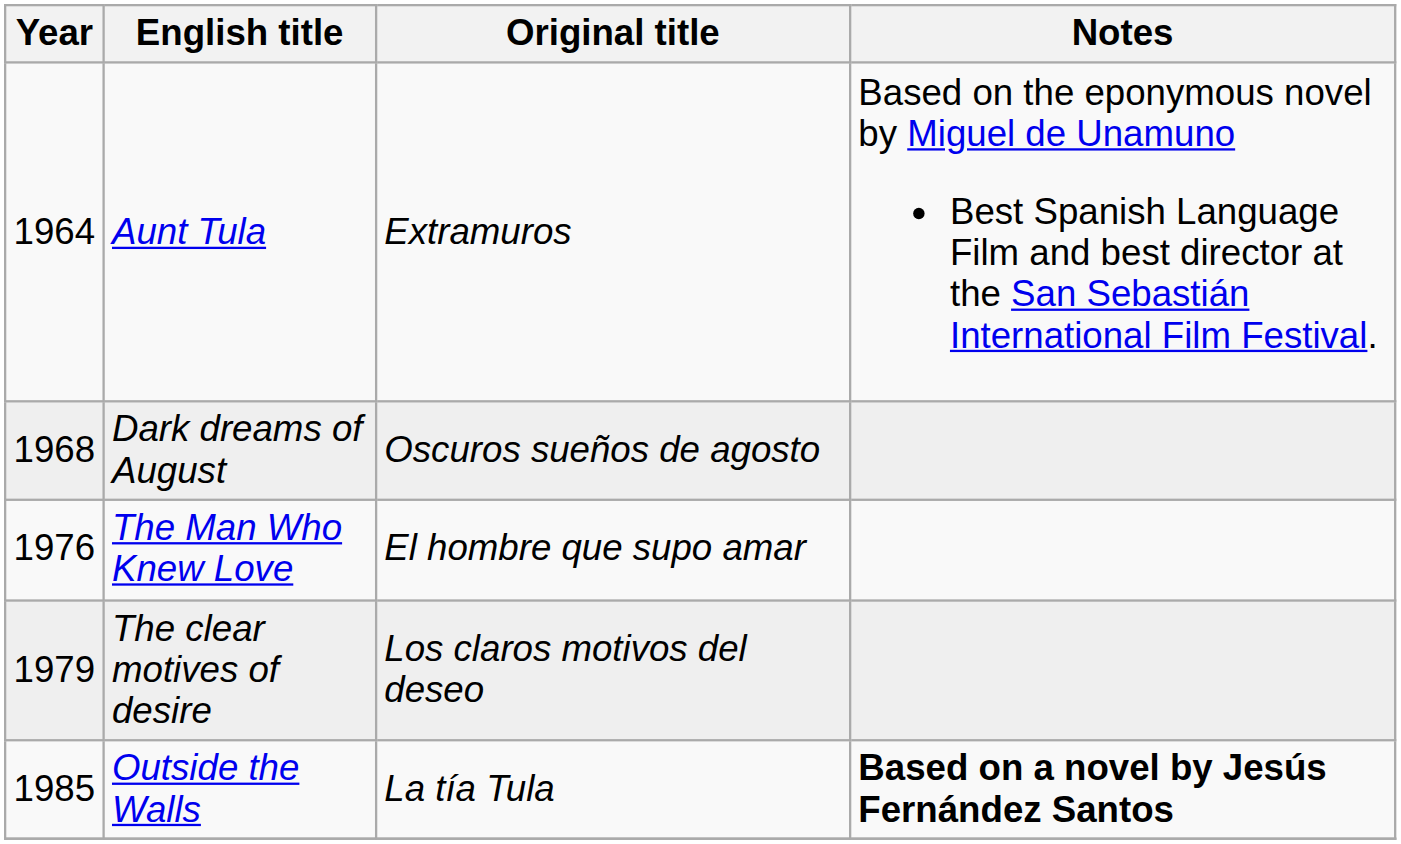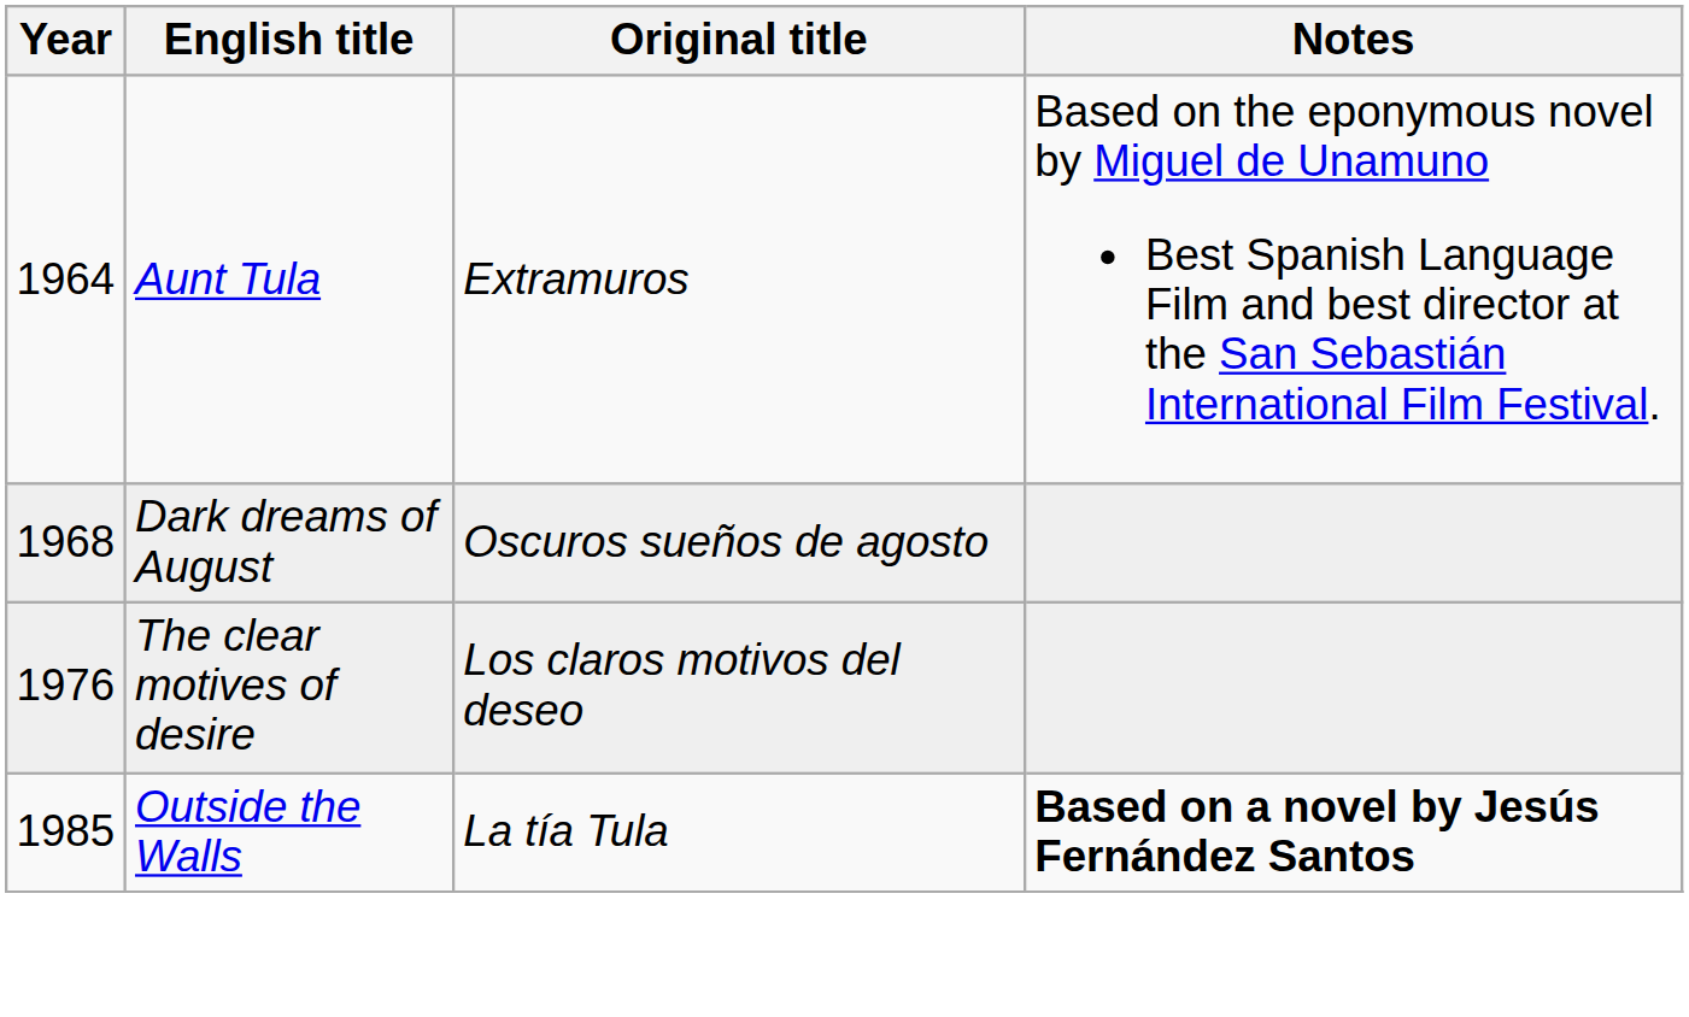 <table class="wikitable sortable">
 <tr>
 <th width="5%">Year</th>
 <th width="20%">English title</th>
 <th width="35%">Original title</th>
 <th width="40%">Notes</th>
 </tr>
 <tr>
 <td>1964</td>
 <td><em><a href='#'>Aunt Tula</a></em></td>
 <td><em>Extramuros</em></td>
 <td>Based on the eponymous novel by <a href='#'>Miguel de Unamuno</a><br><ul><li>Best Spanish Language Film and best director at the <a href='#'>San Sebastián International Film Festival</a>.</li></ul></td>
 </tr>
 <tr style=background:#efefef;>
 <td>1968</td>
 <td><em>Dark dreams of August</em></td>
 <td><em>Oscuros sueños de agosto</em></td>
 <td></td>
 </tr>
-<tr>
+<tr style=background:#efefef;>
 <td>1976</td>
-<td><em><a href='#'>The Man Who Knew Love</a> </em></td>
-<td><em> El hombre que supo amar </em></td>
-<td></td>
-</tr>
-<tr style=background:#efefef;>
-<td>1979</td>
 <td><em>The clear motives of desire </em></td>
 <td><em>Los claros motivos del deseo</em></td>
 <td></td>
 </tr>
 <tr>
 <td>1985</td>
 <td><em><a href='#'>Outside the Walls</a></em></td>
 <td><em>La tía Tula</em></td>
 <td><strong>Based on a novel by Jesús Fernández Santos</strong></td>
 </tr>
 <tr>
 </tr>
 <tr style=background:#efefef;>
 </tr>
 </table>
